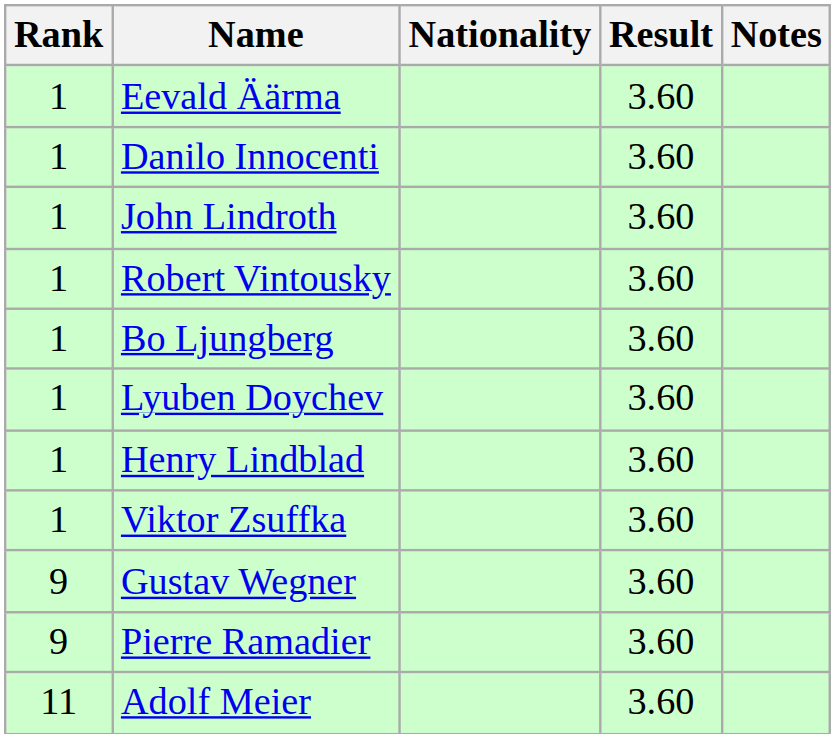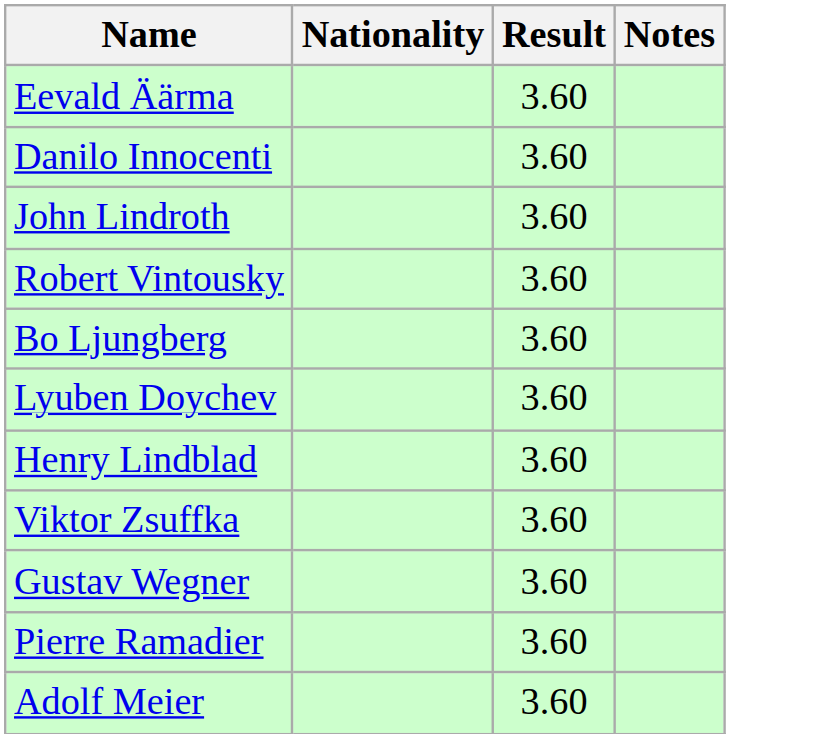 <table class="wikitable sortable" style="text-align:center">
 <tr>
-<th>Rank</th>
 <th>Name</th>
 <th>Nationality</th>
 <th>Result</th>
 <th>Notes</th>
 </tr>
 <tr bgcolor=ccffcc>
-<td>1</td>
 <td align=left><a href='#'>Eevald Äärma</a></td>
 <td align=left></td>
 <td>3.60</td>
 <td></td>
 </tr>
 <tr bgcolor=ccffcc>
-<td>1</td>
 <td align=left><a href='#'>Danilo Innocenti</a></td>
 <td align=left></td>
 <td>3.60</td>
 <td></td>
 </tr>
 <tr bgcolor=ccffcc>
-<td>1</td>
 <td align=left><a href='#'>John Lindroth</a></td>
 <td align=left></td>
 <td>3.60</td>
 <td></td>
 </tr>
 <tr bgcolor=ccffcc>
-<td>1</td>
 <td align=left><a href='#'>Robert Vintousky</a></td>
 <td align=left></td>
 <td>3.60</td>
 <td></td>
 </tr>
 <tr bgcolor=ccffcc>
-<td>1</td>
 <td align=left><a href='#'>Bo Ljungberg</a></td>
 <td align=left></td>
 <td>3.60</td>
 <td></td>
 </tr>
 <tr bgcolor=ccffcc>
-<td>1</td>
 <td align=left><a href='#'>Lyuben Doychev</a></td>
 <td align=left></td>
 <td>3.60</td>
 <td></td>
 </tr>
 <tr bgcolor=ccffcc>
-<td>1</td>
 <td align=left><a href='#'>Henry Lindblad</a></td>
 <td align=left></td>
 <td>3.60</td>
 <td></td>
 </tr>
 <tr bgcolor=ccffcc>
-<td>1</td>
 <td align=left><a href='#'>Viktor Zsuffka</a></td>
 <td align=left></td>
 <td>3.60</td>
 <td></td>
 </tr>
 <tr bgcolor=ccffcc>
-<td>9</td>
 <td align=left><a href='#'>Gustav Wegner</a></td>
 <td align=left></td>
 <td>3.60</td>
 <td></td>
 </tr>
 <tr bgcolor=ccffcc>
-<td>9</td>
 <td align=left><a href='#'>Pierre Ramadier</a></td>
 <td align=left></td>
 <td>3.60</td>
 <td></td>
 </tr>
 <tr bgcolor=ccffcc>
-<td>11</td>
 <td align=left><a href='#'>Adolf Meier</a></td>
 <td align=left></td>
 <td>3.60</td>
 <td></td>
 </tr>
 </table>
